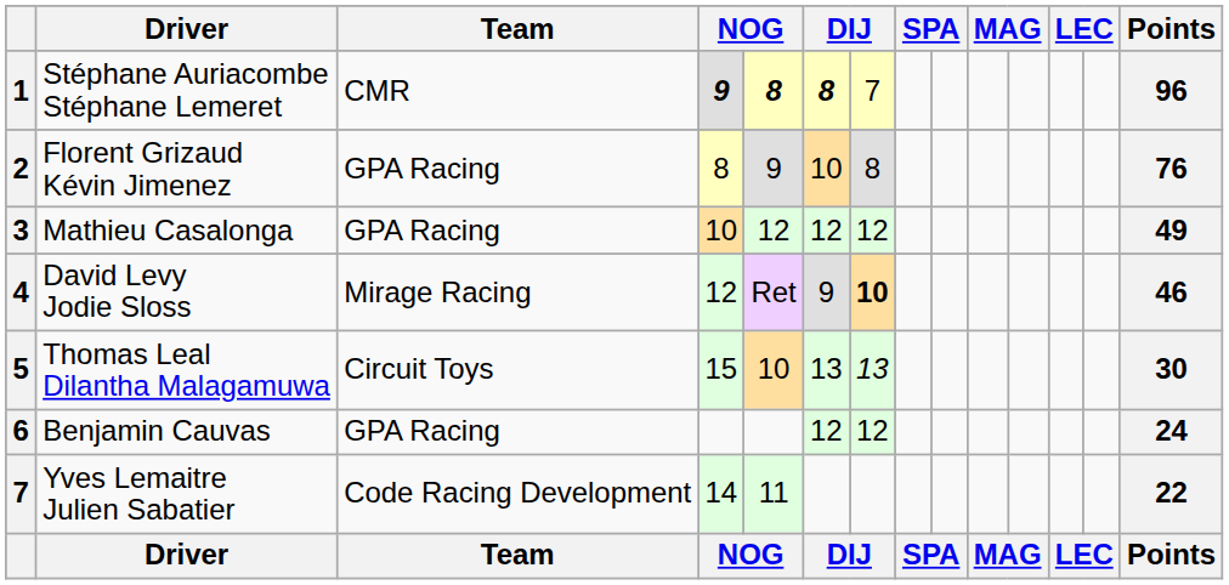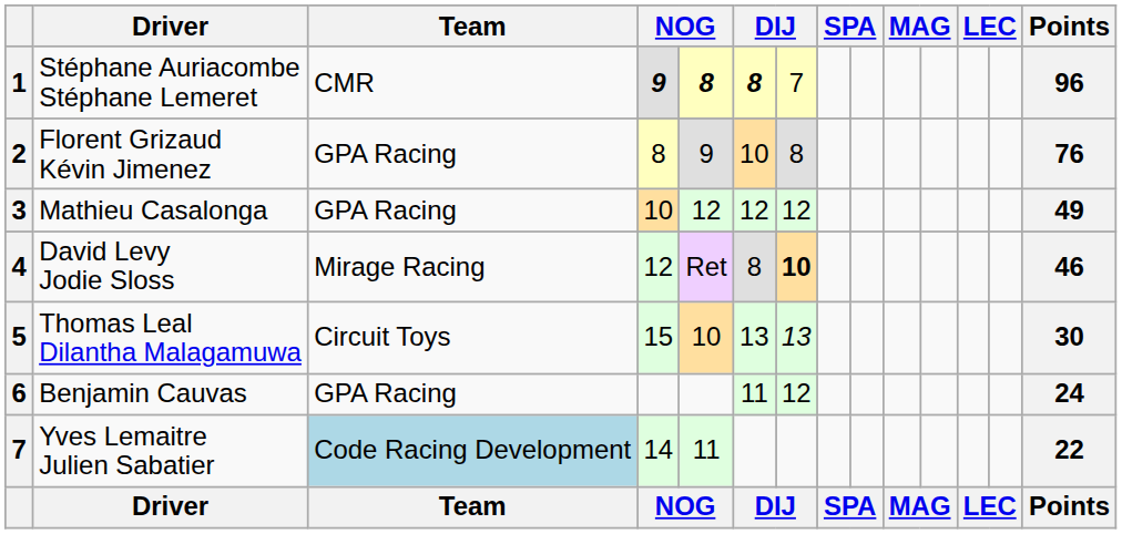 <table class="wikitable" style="font-size:85%; text-align:center">
 <tr>
 <th></th>
 <th>Driver</th>
 <th>Team</th>
 <th colspan="2"><a href='#'>NOG</a><br></th>
 <th colspan="2"><a href='#'>DIJ</a><br></th>
 <th colspan="2"><a href='#'>SPA</a><br></th>
 <th colspan="2"><a href='#'>MAG</a><br></th>
 <th colspan="2"><a href='#'>LEC</a><br></th>
 <th>Points</th>
 </tr>
 <tr>
 <th>1</th>
 <td align="left"> Stéphane Auriacombe<br> Stéphane Lemeret</td>
 <td align="left"> CMR</td>
 <td style="background:#dfdfdf;"><strong><em>9</em></strong></td>
 <td style="background:#ffffbf;"><strong><em>8</em></strong></td>
 <td style="background:#ffffbf;"><strong><em>8</em></strong></td>
 <td style="background:#ffffbf;">7</td>
 <td></td>
 <td></td>
 <td></td>
 <td></td>
 <td></td>
 <td></td>
 <th>96</th>
 </tr>
 <tr>
 <th>2</th>
 <td align="left"> Florent Grizaud<br> Kévin Jimenez</td>
 <td align="left"> GPA Racing</td>
 <td style="background:#ffffbf;">8</td>
 <td style="background:#dfdfdf;">9</td>
 <td style="background:#ffdf9f;">10</td>
 <td style="background:#dfdfdf;">8</td>
 <td></td>
 <td></td>
 <td></td>
 <td></td>
 <td></td>
 <td></td>
 <th>76</th>
 </tr>
 <tr>
 <th>3</th>
 <td align="left"> Mathieu Casalonga</td>
 <td align="left"> GPA Racing</td>
 <td style="background:#ffdf9f;">10</td>
 <td style="background:#dfffdf;">12</td>
 <td style="background:#dfffdf;">12</td>
 <td style="background:#dfffdf;">12</td>
 <td></td>
 <td></td>
 <td></td>
 <td></td>
 <td></td>
 <td></td>
 <th>49</th>
 </tr>
 <tr>
 <th>4</th>
 <td align="left"> David Levy<br> Jodie Sloss</td>
 <td align="left"> Mirage Racing</td>
 <td style="background:#dfffdf;">12</td>
 <td style="background:#efcfff;">Ret</td>
-<td style="background:#dfdfdf;">9</td>
+<td style="background:#dfdfdf;">8</td>
 <td style="background:#ffdf9f;"><strong>10</strong></td>
 <td></td>
 <td></td>
 <td></td>
 <td></td>
 <td></td>
 <td></td>
 <th>46</th>
 </tr>
 <tr>
 <th>5</th>
 <td align="left"> Thomas Leal<br> <a href='#'>Dilantha Malagamuwa</a></td>
 <td align="left"> Circuit Toys</td>
 <td style="background:#dfffdf;">15</td>
 <td style="background:#ffdf9f;">10</td>
 <td style="background:#dfffdf;">13</td>
 <td style="background:#dfffdf;"><em>13</em></td>
 <td></td>
 <td></td>
 <td></td>
 <td></td>
 <td></td>
 <td></td>
 <th>30</th>
 </tr>
 <tr>
 <th>6</th>
 <td align="left"> Benjamin Cauvas</td>
 <td align="left"> GPA Racing</td>
 <td></td>
 <td></td>
-<td style="background:#dfffdf;">12</td>
+<td style="background:#dfffdf;">11</td>
 <td style="background:#dfffdf;">12</td>
 <td></td>
 <td></td>
 <td></td>
 <td></td>
 <td></td>
 <td></td>
 <th>24</th>
 </tr>
 <tr>
 <th>7</th>
 <td align="left"> Yves Lemaitre<br> Julien Sabatier</td>
-<td align="left"> Code Racing Development</td>
+<td align="left" style="background: lightblue;"> Code Racing Development</td>
 <td style="background:#dfffdf;">14</td>
 <td style="background:#dfffdf;">11</td>
 <td></td>
 <td></td>
 <td></td>
 <td></td>
 <td></td>
 <td></td>
 <td></td>
 <td></td>
 <th>22</th>
 </tr>
 <tr>
 <th></th>
 <th>Driver</th>
 <th>Team</th>
 <th colspan="2"><a href='#'>NOG</a><br></th>
 <th colspan="2"><a href='#'>DIJ</a><br></th>
 <th colspan="2"><a href='#'>SPA</a><br></th>
 <th colspan="2"><a href='#'>MAG</a><br></th>
 <th colspan="2"><a href='#'>LEC</a><br></th>
 <th>Points</th>
 </tr>
 </table>
